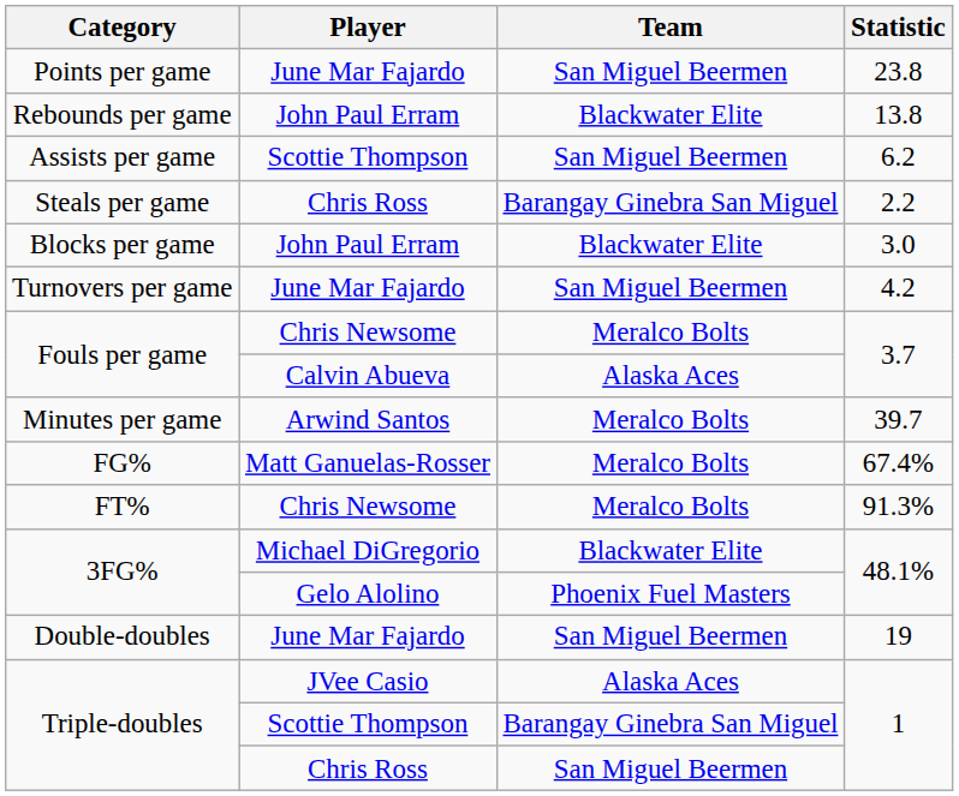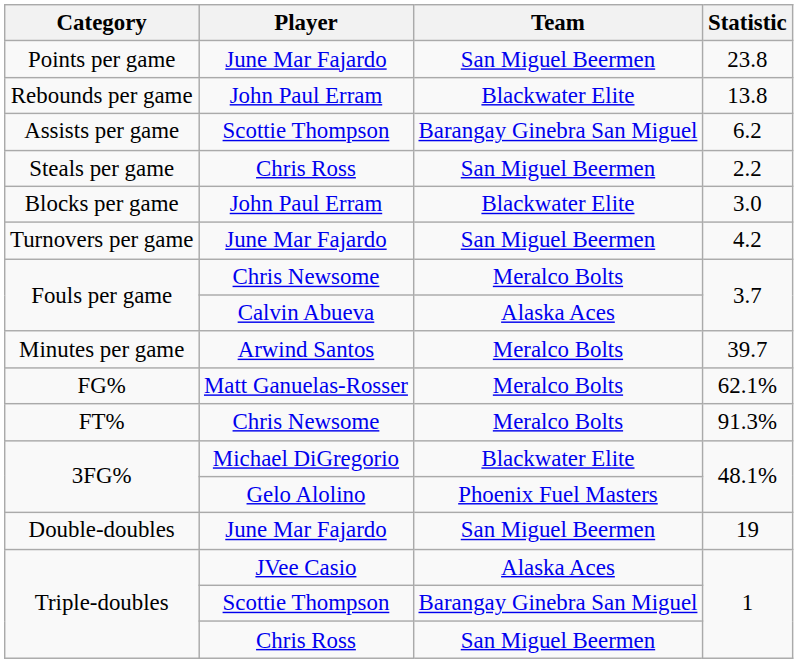 <table class="wikitable" style="text-align:center">
 <tr>
 <th>Category</th>
 <th>Player</th>
 <th>Team</th>
 <th>Statistic</th>
 </tr>
 <tr>
 <td>Points per game</td>
 <td><a href='#'>June Mar Fajardo</a></td>
 <td><a href='#'>San Miguel Beermen</a></td>
 <td>23.8</td>
 </tr>
 <tr>
 <td>Rebounds per game</td>
 <td><a href='#'>John Paul Erram</a></td>
 <td><a href='#'>Blackwater Elite</a></td>
 <td>13.8</td>
 </tr>
 <tr>
 <td>Assists per game</td>
 <td><a href='#'>Scottie Thompson</a></td>
-<td><a href='#'>San Miguel Beermen</a></td>
+<td><a href='#'>Barangay Ginebra San Miguel</a></td>
 <td>6.2</td>
 </tr>
 <tr>
 <td>Steals per game</td>
 <td><a href='#'>Chris Ross</a></td>
-<td><a href='#'>Barangay Ginebra San Miguel</a></td>
+<td><a href='#'>San Miguel Beermen</a></td>
 <td>2.2</td>
 </tr>
 <tr>
 <td>Blocks per game</td>
 <td><a href='#'>John Paul Erram</a></td>
 <td><a href='#'>Blackwater Elite</a></td>
 <td>3.0</td>
 </tr>
 <tr>
 <td>Turnovers per game</td>
 <td><a href='#'>June Mar Fajardo</a></td>
 <td><a href='#'>San Miguel Beermen</a></td>
 <td>4.2</td>
 </tr>
 <tr>
 <td rowspan=2>Fouls per game</td>
 <td><a href='#'>Chris Newsome</a></td>
 <td><a href='#'>Meralco Bolts</a></td>
 <td rowspan=2>3.7</td>
 </tr>
 <tr>
 <td><a href='#'>Calvin Abueva</a></td>
 <td><a href='#'>Alaska Aces</a></td>
 </tr>
 <tr>
 <td>Minutes per game</td>
 <td><a href='#'>Arwind Santos</a></td>
 <td><a href='#'>Meralco Bolts</a></td>
 <td>39.7</td>
 </tr>
 <tr>
 <td>FG%</td>
 <td><a href='#'>Matt Ganuelas-Rosser</a></td>
 <td><a href='#'>Meralco Bolts</a></td>
-<td>67.4%</td>
+<td>62.1%</td>
 </tr>
 <tr>
 <td>FT%</td>
 <td><a href='#'>Chris Newsome</a></td>
 <td><a href='#'>Meralco Bolts</a></td>
 <td>91.3%</td>
 </tr>
 <tr>
 <td rowspan=2>3FG%</td>
 <td><a href='#'>Michael DiGregorio</a></td>
 <td><a href='#'>Blackwater Elite</a></td>
 <td rowspan=2>48.1%</td>
 </tr>
 <tr>
 <td><a href='#'>Gelo Alolino</a></td>
 <td><a href='#'>Phoenix Fuel Masters</a></td>
 </tr>
 <tr>
 <td>Double-doubles</td>
 <td><a href='#'>June Mar Fajardo</a></td>
 <td><a href='#'>San Miguel Beermen</a></td>
 <td>19</td>
 </tr>
 <tr>
 <td rowspan=3>Triple-doubles</td>
 <td><a href='#'>JVee Casio</a></td>
 <td><a href='#'>Alaska Aces</a></td>
 <td rowspan=3>1</td>
 </tr>
 <tr>
 <td><a href='#'>Scottie Thompson</a></td>
 <td><a href='#'>Barangay Ginebra San Miguel</a></td>
 </tr>
 <tr>
 <td><a href='#'>Chris Ross</a></td>
 <td><a href='#'>San Miguel Beermen</a></td>
 </tr>
 </table>
